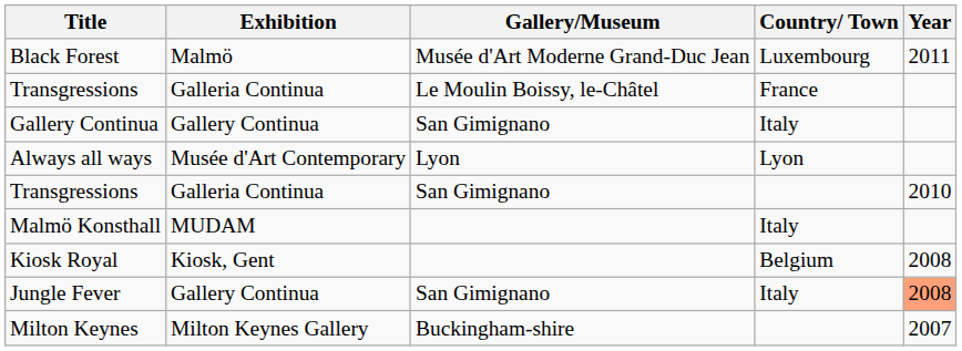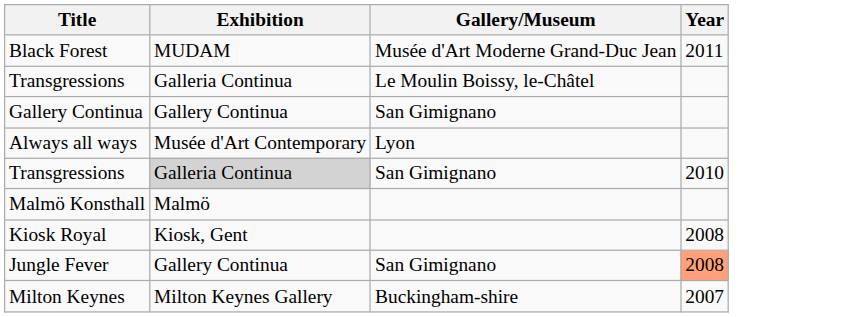 <table class="wikitable">
 <tr Pascale>
 <th>Title</th>
 <th>Exhibition</th>
 <th>Gallery/Museum</th>
-<th>Country/ Town</th>
 <th>Year</th>
 </tr>
 <tr>
 <td>Black Forest</td>
-<td>Malmö</td>
+<td>MUDAM</td>
 <td>Musée d'Art Moderne Grand-Duc Jean</td>
-<td>Luxembourg</td>
 <td>2011</td>
 </tr>
 <tr>
 <td>Transgressions</td>
 <td>Galleria Continua</td>
 <td>Le Moulin Boissy, le-Châtel</td>
-<td>France</td>
 <td></td>
 </tr>
 <tr>
 <td>Gallery Continua</td>
 <td>Gallery Continua</td>
 <td>San Gimignano</td>
-<td>Italy</td>
 <td></td>
 </tr>
 <tr>
 <td>Always all ways</td>
 <td>Musée d'Art Contemporary</td>
 <td>Lyon</td>
-<td>Lyon</td>
 <td></td>
 </tr>
 <tr>
 <td>Transgressions</td>
-<td>Galleria Continua</td>
+<td style="background: lightgrey;">Galleria Continua</td>
 <td>San Gimignano</td>
-<td></td>
 <td>2010</td>
 </tr>
 <tr>
 <td>Malmö Konsthall</td>
-<td>MUDAM</td>
+<td>Malmö</td>
 <td></td>
-<td>Italy</td>
 <td></td>
 </tr>
 <tr>
 <td>Kiosk Royal</td>
 <td>Kiosk, Gent</td>
 <td></td>
-<td>Belgium</td>
 <td>2008</td>
 </tr>
 <tr>
 <td>Jungle Fever</td>
 <td>Gallery Continua</td>
 <td>San Gimignano</td>
-<td>Italy</td>
 <td style="background: lightsalmon;">2008</td>
 </tr>
 <tr>
 <td>Milton Keynes</td>
 <td>Milton Keynes Gallery</td>
 <td>Buckingham-shire</td>
-<td></td>
 <td>2007</td>
 </tr>
 </table>
